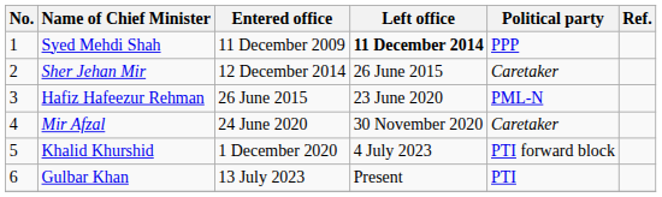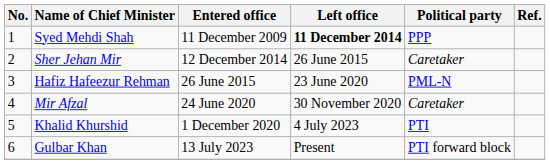 <table class="wikitable">
 <tr>
 <th>No.</th>
 <th>Name of Chief Minister</th>
 <th>Entered office</th>
 <th>Left office</th>
 <th>Political party</th>
 <th>Ref.</th>
 </tr>
 <tr>
 <td>1</td>
 <td><a href='#'>Syed Mehdi Shah</a></td>
 <td>11 December 2009</td>
 <td><strong>11 December 2014</strong></td>
 <td><a href='#'>PPP</a></td>
 <td></td>
 </tr>
 <tr>
 <td>2</td>
 <td><em><a href='#'>Sher Jehan Mir</a></em></td>
 <td>12 December 2014</td>
 <td>26 June 2015</td>
 <td><em>Caretaker</em></td>
 <td></td>
 </tr>
 <tr>
 <td>3</td>
 <td><a href='#'>Hafiz Hafeezur Rehman</a></td>
 <td>26 June 2015</td>
 <td>23 June 2020</td>
 <td><a href='#'>PML-N</a></td>
 <td></td>
 </tr>
 <tr>
 <td>4</td>
 <td><em><a href='#'>Mir Afzal</a></em></td>
 <td>24 June 2020</td>
 <td>30 November 2020</td>
 <td><em>Caretaker</em></td>
 <td></td>
 </tr>
 <tr>
 <td>5</td>
 <td><a href='#'>Khalid Khurshid</a></td>
 <td>1 December 2020</td>
 <td>4 July 2023</td>
-<td><a href='#'>PTI</a> forward block</td>
+<td><a href='#'>PTI</a></td>
 <td></td>
 </tr>
 <tr>
 <td>6</td>
 <td><a href='#'>Gulbar Khan</a></td>
 <td>13 July 2023</td>
 <td>Present</td>
-<td><a href='#'>PTI</a></td>
+<td><a href='#'>PTI</a> forward block</td>
 <td></td>
 </tr>
 <tr>
 </tr>
 </table>
